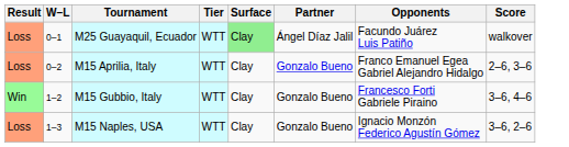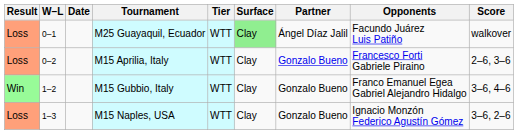 <table class="sortable wikitable">
 <tr>
 <th>Result</th>
 <th class="unsortable">W–L</th>
+<th>Date</th>
 <th>Tournament</th>
 <th>Tier</th>
 <th>Surface</th>
 <th>Partner</th>
 <th>Opponents</th>
 <th class="unsortable">Score</th>
 </tr>
 <tr>
 <td bgcolor=ffa07a>Loss</td>
 <td><small>0–1</small></td>
+<td></td>
 <td style="background:#cffcff;">M25 Guayaquil, Ecuador</td>
 <td style="background:#cffcff;">WTT</td>
 <td style="background: lightgreen;">Clay</td>
 <td> Ángel Díaz Jalil</td>
 <td> Facundo Juárez<br> <a href='#'>Luis Patiño</a></td>
 <td>walkover</td>
 </tr>
 <tr>
 <td bgcolor=ffa07a>Loss</td>
 <td><small>0–2</small></td>
+<td></td>
 <td style="background:#cffcff;">M15 Aprilia, Italy</td>
 <td style="background:#cffcff;">WTT</td>
 <td>Clay</td>
 <td> <a href='#'>Gonzalo Bueno</a></td>
-<td> Franco Emanuel Egea<br> Gabriel Alejandro Hidalgo</td>
+<td> <a href='#'>Francesco Forti</a><br> Gabriele Piraino</td>
 <td>2–6, 3–6</td>
 </tr>
 <tr>
 <td bgcolor=98fb98>Win</td>
 <td><small>1–2</small></td>
+<td></td>
 <td style="background:#cffcff;">M15 Gubbio, Italy</td>
 <td style="background:#cffcff;">WTT</td>
 <td>Clay</td>
 <td> Gonzalo Bueno</td>
-<td> <a href='#'>Francesco Forti</a><br> Gabriele Piraino</td>
+<td> Franco Emanuel Egea<br> Gabriel Alejandro Hidalgo</td>
 <td>3–6, 4–6</td>
 </tr>
 <tr>
 <td bgcolor=ffa07a>Loss</td>
 <td><small>1–3</small></td>
+<td></td>
 <td style="background:#cffcff;">M15 Naples, USA</td>
 <td style="background:#cffcff;">WTT</td>
 <td>Clay</td>
 <td> Gonzalo Bueno</td>
 <td> Ignacio Monzón <br> <a href='#'>Federico Agustín Gómez</a></td>
 <td>3–6, 2–6</td>
 </tr>
 </table>
